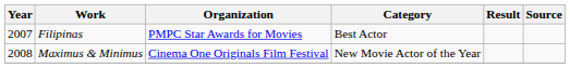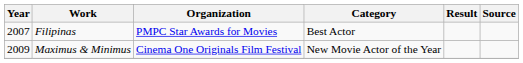 <table class="wikitable">
 <tr>
 <th>Year</th>
 <th>Work</th>
 <th>Organization</th>
 <th>Category</th>
 <th>Result</th>
 <th>Source </th>
 </tr>
 <tr>
 <td>2007</td>
 <td><em>Filipinas</em></td>
 <td><a href='#'>PMPC Star Awards for Movies</a></td>
 <td>Best Actor</td>
 <td></td>
 <td></td>
 </tr>
 <tr>
-<td>2008</td>
+<td>2009</td>
 <td><em>Maximus & Minimus</em></td>
 <td><a href='#'>Cinema One Originals Film Festival</a></td>
 <td>New Movie Actor of the Year</td>
 <td></td>
 <td></td>
 </tr>
 <tr>
 </tr>
 </table>
